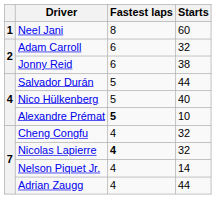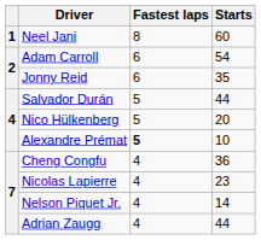 <table class="wikitable">
 <tr>
 <th></th>
 <th>Driver</th>
 <th>Fastest laps</th>
 <th>Starts</th>
 </tr>
 <tr>
 <th>1</th>
 <td> <a href='#'>Neel Jani</a></td>
 <td>8</td>
 <td>60</td>
 </tr>
 <tr>
 <th rowspan=2>2</th>
 <td> <a href='#'>Adam Carroll</a></td>
 <td>6</td>
-<td>32</td>
+<td>54</td>
 </tr>
 <tr>
 <td> <a href='#'>Jonny Reid</a></td>
 <td>6</td>
-<td>38</td>
+<td>35</td>
 </tr>
 <tr>
 <th rowspan=3>4</th>
 <td> <a href='#'>Salvador Durán</a></td>
 <td>5</td>
 <td>44</td>
 </tr>
 <tr>
 <td> <a href='#'>Nico Hülkenberg</a></td>
 <td>5</td>
-<td>40</td>
+<td>20</td>
 </tr>
 <tr>
 <td> <a href='#'>Alexandre Prémat</a></td>
 <td><strong>5</strong></td>
 <td>10</td>
 </tr>
 <tr>
 <th rowspan=4>7</th>
 <td> <a href='#'>Cheng Congfu</a></td>
 <td>4</td>
-<td>32</td>
+<td>36</td>
 </tr>
 <tr>
 <td> <a href='#'>Nicolas Lapierre</a></td>
-<td><strong>4</strong></td>
-<td>32</td>
+<td>4</td>
+<td>23</td>
 </tr>
 <tr>
 <td> <a href='#'>Nelson Piquet Jr.</a></td>
 <td>4</td>
 <td>14</td>
 </tr>
 <tr>
 <td> <a href='#'>Adrian Zaugg</a></td>
 <td>4</td>
 <td>44</td>
 </tr>
 </table>
